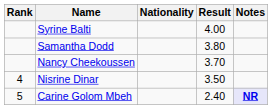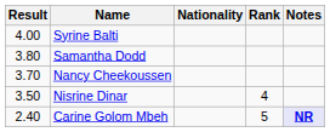 <table class="wikitable sortable" style="text-align:center">
 <tr>
-<th>Rank</th>
+<th>Result</th>
 <th>Name</th>
 <th>Nationality</th>
-<th>Result</th>
+<th>Rank</th>
 <th>Notes</th>
 </tr>
 <tr>
-<td></td>
+<td>4.00</td>
 <td align=left><a href='#'>Syrine Balti</a></td>
 <td align=left></td>
-<td>4.00</td>
+<td></td>
 <td></td>
 </tr>
 <tr>
-<td></td>
+<td>3.80</td>
 <td align=left><a href='#'>Samantha Dodd</a></td>
 <td align=left></td>
-<td>3.80</td>
+<td></td>
 <td></td>
 </tr>
 <tr>
-<td></td>
+<td>3.70</td>
 <td align=left><a href='#'>Nancy Cheekoussen</a></td>
 <td align=left></td>
-<td>3.70</td>
+<td></td>
 <td></td>
 </tr>
 <tr>
-<td>4</td>
+<td>3.50</td>
 <td align=left><a href='#'>Nisrine Dinar</a></td>
 <td align=left></td>
-<td>3.50</td>
+<td>4</td>
 <td></td>
 </tr>
 <tr>
-<td>5</td>
+<td>2.40</td>
 <td align=left><a href='#'>Carine Golom Mbeh</a></td>
 <td align=left></td>
-<td>2.40</td>
+<td>5</td>
 <td style="background: lavender;"><strong><a href='#'>NR</a></strong></td>
 </tr>
 </table>
